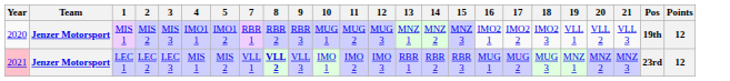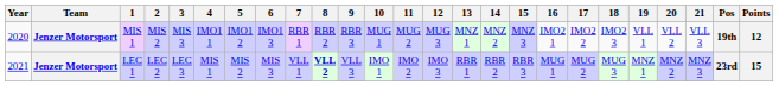 <table class="wikitable" style="text-align:center; font-size:85%">
 <tr>
 <th>Year</th>
 <th>Team</th>
 <th>1</th>
 <th>2</th>
 <th>3</th>
 <th>4</th>
 <th>5</th>
+<th>6</th>
 <th>7</th>
 <th>8</th>
 <th>9</th>
 <th>10</th>
 <th>11</th>
 <th>12</th>
 <th>13</th>
 <th>14</th>
 <th>15</th>
 <th>16</th>
 <th>17</th>
 <th>18</th>
 <th>19</th>
 <th>20</th>
 <th>21</th>
 <th>Pos</th>
 <th>Points</th>
 </tr>
 <tr>
 <td><a href='#'>2020</a></td>
 <th nowrap><a href='#'>Jenzer Motorsport</a></th>
 <td style="background:#EFCFFF;"><a href='#'>MIS<br>1</a><br></td>
 <td style="background:#CFCFFF;"><a href='#'>MIS<br>2</a><br></td>
 <td style="background:#CFCFFF;"><a href='#'>MIS<br>3</a><br></td>
 <td style="background:#CFCFFF;"><a href='#'>IMO1<br>1</a><br></td>
 <td style="background:#CFCFFF;"><a href='#'>IMO1<br>2</a><br></td>
+<td style="background:#CFCFFF;"><a href='#'>IMO1<br>3</a><br></td>
 <td style="background:#EFCFFF;"><a href='#'>RBR<br>1</a><br></td>
 <td style="background:#CFCFFF;"><a href='#'>RBR<br>2</a><br></td>
 <td style="background:#CFCFFF;"><a href='#'>RBR<br>3</a><br></td>
 <td style="background:#CFCFFF;"><a href='#'>MUG<br>1</a><br></td>
 <td style="background:#CFCFFF;"><a href='#'>MUG<br>2</a><br></td>
 <td style="background:#CFCFFF;"><a href='#'>MUG<br>3</a><br></td>
 <td style="background:#DFFFDF;"><a href='#'>MNZ<br>1</a><br></td>
 <td style="background:#DFFFDF;"><a href='#'>MNZ<br>2</a><br></td>
 <td style="background:#CFCFFF;"><a href='#'>MNZ<br>3</a><br></td>
 <td style="background:#;"><a href='#'>IMO2<br>1</a></td>
 <td style="background:#;"><a href='#'>IMO2<br>2</a></td>
 <td style="background:#;"><a href='#'>IMO2<br>3</a></td>
 <td style="background:#;"><a href='#'>VLL<br>1</a></td>
 <td style="background:#;"><a href='#'>VLL<br>2</a></td>
 <td style="background:#;"><a href='#'>VLL<br>3</a></td>
 <th>19th</th>
 <th>12</th>
 </tr>
 <tr>
-<td style="background: pink;"><a href='#'>2021</a></td>
+<td><a href='#'>2021</a></td>
 <th nowrap><a href='#'>Jenzer Motorsport</a></th>
 <td style="background:#CFCFFF;"><a href='#'>LEC<br>1</a><br></td>
 <td style="background:#CFCFFF;"><a href='#'>LEC<br>2</a><br></td>
 <td style="background:#CFCFFF;"><a href='#'>LEC<br>3</a><br></td>
 <td style="background:#CFCFFF;"><a href='#'>MIS<br>1</a><br></td>
 <td style="background:#CFCFFF;"><a href='#'>MIS<br>2</a><br></td>
+<td style="background:#CFCFFF;"><a href='#'>MIS<br>3</a><br></td>
 <td style="background:#CFCFFF;"><a href='#'>VLL<br>1</a><br></td>
 <td style="background:#DFFFDF;"><strong><a href='#'>VLL<br>2</a><br></strong></td>
 <td style="background:#CFCFFF;"><a href='#'>VLL<br>3</a><br></td>
 <td style="background:#DFFFDF;"><a href='#'>IMO<br>1</a><br></td>
 <td style="background:#CFCFFF;"><a href='#'>IMO<br>2</a><br></td>
 <td style="background:#CFCFFF;"><a href='#'>IMO<br>3</a><br></td>
 <td style="background:#CFCFFF;"><a href='#'>RBR<br>1</a><br></td>
 <td style="background:#CFCFFF;"><a href='#'>RBR<br>2</a><br></td>
 <td style="background:#CFCFFF;"><a href='#'>RBR<br>3</a><br></td>
 <td style="background:#CFCFFF;"><a href='#'>MUG<br>1</a><br></td>
 <td style="background:#CFCFFF;"><a href='#'>MUG<br>2</a><br></td>
 <td style="background:#DFFFDF;"><a href='#'>MUG<br>3</a><br></td>
 <td style="background:#DFFFDF;"><a href='#'>MNZ<br>1</a><br></td>
 <td style="background:#CFCFFF;"><a href='#'>MNZ<br>2</a><br></td>
 <td style="background:#CFCFFF;"><a href='#'>MNZ<br>3</a><br></td>
 <th>23rd</th>
-<th>12</th>
+<th>15</th>
 </tr>
 </table>
